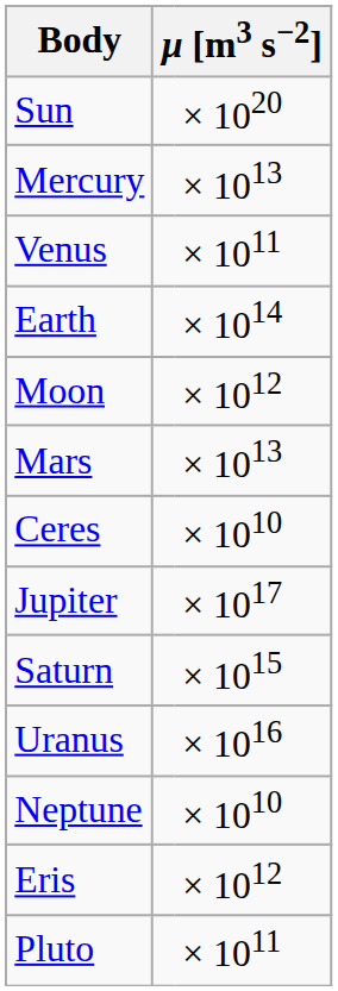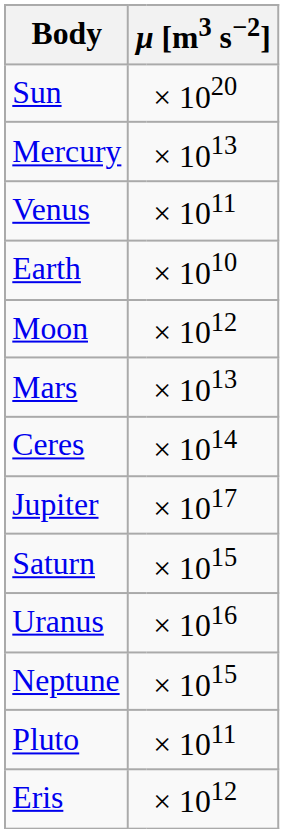 <table class="wikitable floatright">
 <tr>
 <th>Body</th>
 <th colspan="2"><strong><em>μ</em></strong> [m<sup>3</sup> s<sup>−2</sup>]</th>
 </tr>
 <tr>
 <td><a href='#'>Sun</a></td>
 <td style="border-right:none;"></td>
 <td style="border-left :none;">× 10<sup>20</sup> </td>
 </tr>
 <tr>
 <td><a href='#'>Mercury</a></td>
 <td style="border-right:none;"></td>
 <td style="border-left :none;">× 10<sup>13</sup> </td>
 </tr>
 <tr>
 <td><a href='#'>Venus</a></td>
 <td style="border-right:none;"></td>
 <td style="border-left :none;">× 10<sup>11</sup> </td>
 </tr>
 <tr>
 <td><a href='#'>Earth</a></td>
 <td style="border-right:none;"></td>
-<td style="border-left :none;">× 10<sup>14</sup> </td>
+<td style="border-left :none;">× 10<sup>10</sup> </td>
 </tr>
 <tr>
 <td><a href='#'>Moon</a></td>
 <td style="border-right:none;"></td>
 <td style="border-left :none;">× 10<sup>12</sup></td>
 </tr>
 <tr>
 <td><a href='#'>Mars</a></td>
 <td style="border-right:none;"></td>
 <td style="border-left :none;">× 10<sup>13</sup> </td>
 </tr>
 <tr>
 <td><a href='#'>Ceres</a></td>
 <td style="border-right:none;"></td>
-<td style="border-left :none;">× 10<sup>10</sup> </td>
+<td style="border-left :none;">× 10<sup>14</sup> </td>
 </tr>
 <tr>
 <td><a href='#'>Jupiter</a></td>
 <td style="border-right:none;"></td>
 <td style="border-left :none;">× 10<sup>17</sup></td>
 </tr>
 <tr>
 <td><a href='#'>Saturn</a></td>
 <td style="border-right:none;"></td>
 <td style="border-left :none;">× 10<sup>15</sup> </td>
 </tr>
 <tr>
 <td><a href='#'>Uranus</a></td>
 <td style="border-right:none;"></td>
 <td style="border-left :none;">× 10<sup>16</sup></td>
 </tr>
 <tr>
 <td><a href='#'>Neptune</a></td>
 <td style="border-right:none;"></td>
-<td style="border-left :none;">× 10<sup>10</sup> </td>
+<td style="border-left :none;">× 10<sup>15</sup></td>
+</tr>
+<tr>
+<td><a href='#'>Pluto</a></td>
+<td style="border-right:none;"></td>
+<td style="border-left :none;">× 10<sup>11</sup> </td>
 </tr>
 <tr>
 <td><a href='#'>Eris</a></td>
 <td style="border-right:none;"></td>
 <td style="border-left :none;">× 10<sup>12</sup> </td>
 </tr>
-<tr>
-<td><a href='#'>Pluto</a></td>
-<td style="border-right:none;"></td>
-<td style="border-left :none;">× 10<sup>11</sup> </td>
-</tr>
 </table>
